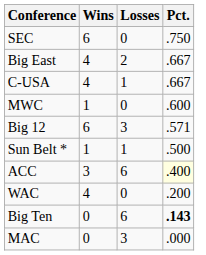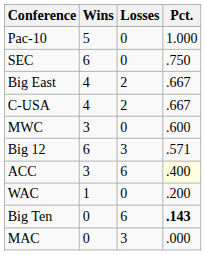 <table class="wikitable">
 <tr>
 <th>Conference</th>
 <th>Wins</th>
 <th>Losses</th>
 <th>Pct.</th>
+</tr>
+<tr>
+<td>Pac-10</td>
+<td>5</td>
+<td>0</td>
+<td>1.000</td>
 </tr>
 <tr>
 <td>SEC</td>
 <td>6</td>
 <td>0</td>
 <td>.750</td>
 </tr>
 <tr>
 <td>Big East</td>
 <td>4</td>
 <td>2</td>
 <td>.667</td>
 </tr>
 <tr>
 <td>C-USA</td>
 <td>4</td>
-<td>1</td>
+<td>2</td>
 <td>.667</td>
 </tr>
 <tr>
 <td>MWC</td>
-<td>1</td>
+<td>3</td>
 <td>0</td>
 <td>.600</td>
 </tr>
 <tr>
 <td>Big 12</td>
 <td>6</td>
 <td>3</td>
 <td>.571</td>
 </tr>
 <tr>
-<td>Sun Belt *</td>
-<td>1</td>
-<td>1</td>
-<td>.500</td>
-</tr>
-<tr>
 <td>ACC</td>
 <td>3</td>
 <td>6</td>
 <td style="background: lightyellow;">.400</td>
 </tr>
 <tr>
 <td>WAC</td>
-<td>4</td>
+<td>1</td>
 <td>0</td>
 <td>.200</td>
 </tr>
 <tr>
 <td>Big Ten</td>
 <td>0</td>
 <td>6</td>
 <td><strong>.143</strong></td>
 </tr>
 <tr>
 <td>MAC</td>
 <td>0</td>
 <td>3</td>
 <td>.000</td>
 </tr>
 </table>
